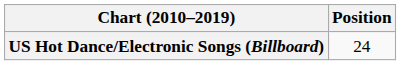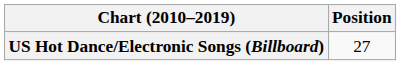 <table class="wikitable plainrowheaders" style="text-align:center">
 <tr>
 <th scope="col">Chart (2010–2019)</th>
 <th scope="col">Position</th>
 </tr>
 <tr>
 <th scope="row">US Hot Dance/Electronic Songs (<em>Billboard</em>)</th>
-<td>24</td>
+<td>27</td>
 </tr>
 </table>
